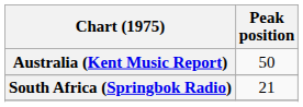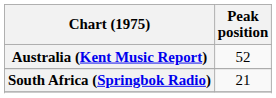 <table class="wikitable sortable plainrowheaders" style="text-align:center">
 <tr>
 <th scope="col">Chart (1975)</th>
 <th scope="col">Peak<br>position</th>
 </tr>
 <tr>
 <th scope="row">Australia (<a href='#'>Kent Music Report</a>)</th>
-<td>50</td>
+<td>52</td>
 </tr>
 <tr>
 </tr>
 <tr>
 </tr>
 <tr>
 </tr>
 <tr>
 </tr>
 <tr>
 </tr>
 <tr>
 <th scope="row">South Africa (<a href='#'>Springbok Radio</a>)</th>
 <td>21</td>
 </tr>
 <tr>
 </tr>
 <tr>
 </tr>
 </table>
